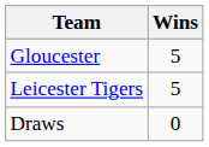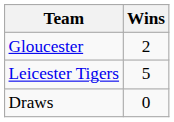 <table class="wikitable" style="font-size: 97%;">
 <tr>
 <th>Team</th>
 <th>Wins</th>
 </tr>
 <tr>
 <td><a href='#'>Gloucester</a></td>
-<td align=center>5</td>
+<td align=center>2</td>
 </tr>
 <tr>
 <td><a href='#'>Leicester Tigers</a></td>
 <td align=center>5</td>
 </tr>
 <tr>
 <td>Draws</td>
 <td align=center>0</td>
 </tr>
 </table>
